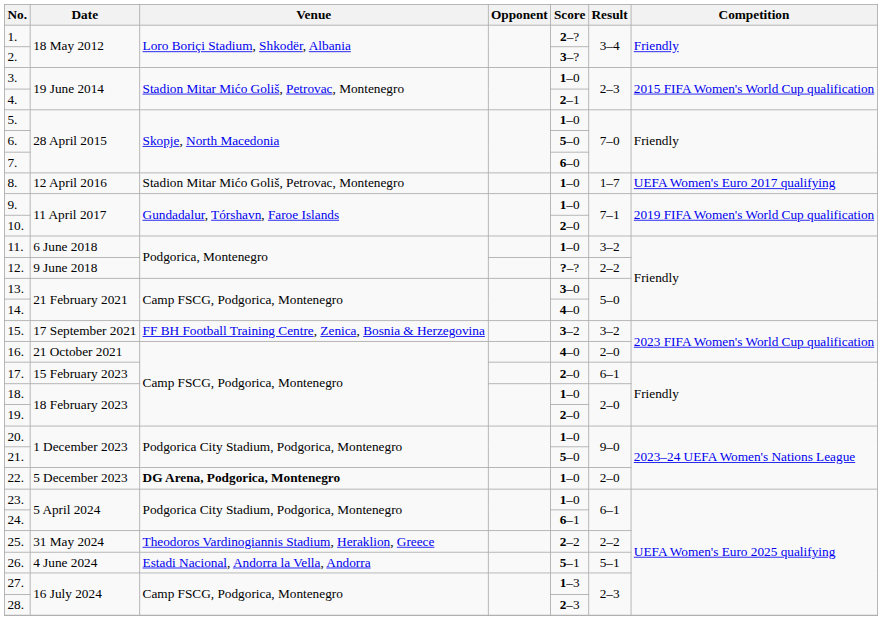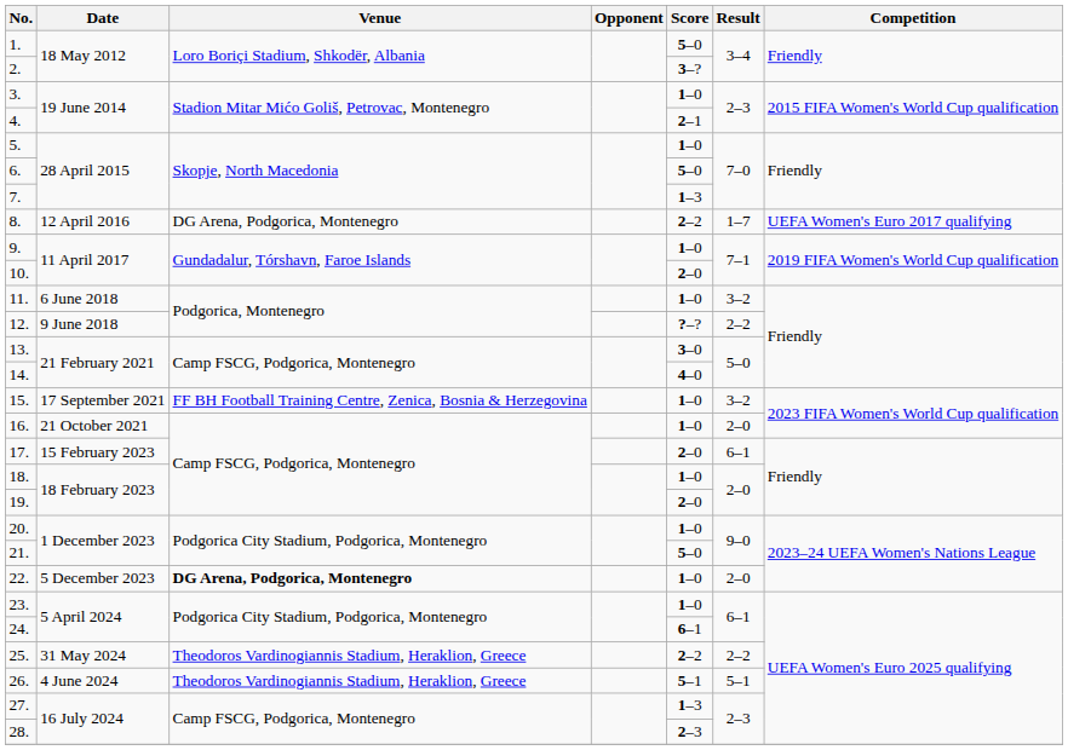 <table class="wikitable">
 <tr>
 <th>No.</th>
 <th>Date</th>
 <th>Venue</th>
 <th>Opponent</th>
 <th>Score</th>
 <th>Result</th>
 <th>Competition</th>
 </tr>
 <tr>
 <td>1.</td>
 <td rowspan=2>18 May 2012</td>
 <td rowspan=2><a href='#'>Loro Boriçi Stadium</a>, <a href='#'>Shkodër</a>, <a href='#'>Albania</a></td>
 <td rowspan=2></td>
-<td align=center><strong>2</strong>–?</td>
+<td align=center><strong>5</strong>–0</td>
 <td rowspan=2 align=center>3–4</td>
 <td rowspan=2><a href='#'>Friendly</a></td>
 </tr>
 <tr>
 <td>2.</td>
 <td align=center><strong>3</strong>–?</td>
 </tr>
 <tr>
 <td>3.</td>
 <td rowspan=2>19 June 2014</td>
 <td rowspan=2><a href='#'>Stadion Mitar Mićo Goliš</a>, <a href='#'>Petrovac</a>, Montenegro</td>
 <td rowspan=2></td>
 <td align=center><strong>1</strong>–0</td>
 <td rowspan=2 align=center>2–3</td>
 <td rowspan=2><a href='#'>2015 FIFA Women's World Cup qualification</a></td>
 </tr>
 <tr>
 <td>4.</td>
 <td align=center><strong>2</strong>–1</td>
 </tr>
 <tr>
 <td>5.</td>
 <td rowspan=3>28 April 2015</td>
 <td rowspan=3><a href='#'>Skopje</a>, <a href='#'>North Macedonia</a></td>
 <td rowspan=3></td>
 <td align=center><strong>1</strong>–0</td>
 <td rowspan=3 align=center>7–0</td>
 <td rowspan=3>Friendly</td>
 </tr>
 <tr>
 <td>6.</td>
 <td align=center><strong>5</strong>–0</td>
 </tr>
 <tr>
 <td>7.</td>
-<td align=center><strong>6</strong>–0</td>
+<td align=center><strong>1</strong>–3</td>
 </tr>
 <tr>
 <td>8.</td>
 <td>12 April 2016</td>
-<td>Stadion Mitar Mićo Goliš, Petrovac, Montenegro</td>
+<td>DG Arena, Podgorica, Montenegro</td>
 <td></td>
-<td align=center><strong>1</strong>–0</td>
+<td align=center><strong>2</strong>–2</td>
 <td align=center>1–7</td>
 <td><a href='#'>UEFA Women's Euro 2017 qualifying</a></td>
 </tr>
 <tr>
 <td>9.</td>
 <td rowspan=2>11 April 2017</td>
 <td rowspan=2><a href='#'>Gundadalur</a>, <a href='#'>Tórshavn</a>, <a href='#'>Faroe Islands</a></td>
 <td rowspan=2></td>
 <td align=center><strong>1</strong>–0</td>
 <td rowspan=2 align=center>7–1</td>
 <td rowspan=2><a href='#'>2019 FIFA Women's World Cup qualification</a></td>
 </tr>
 <tr>
 <td>10.</td>
 <td align=center><strong>2</strong>–0</td>
 </tr>
 <tr>
 <td>11.</td>
 <td>6 June 2018</td>
 <td rowspan=2>Podgorica, Montenegro</td>
 <td></td>
 <td align=center><strong>1</strong>–0</td>
 <td align=center>3–2</td>
 <td rowspan=4>Friendly</td>
 </tr>
 <tr>
 <td>12.</td>
 <td>9 June 2018</td>
 <td></td>
 <td align=center><strong>?</strong>–?</td>
 <td align=center>2–2</td>
 </tr>
 <tr>
 <td>13.</td>
 <td rowspan=2>21 February 2021</td>
 <td rowspan=2>Camp FSCG, Podgorica, Montenegro</td>
 <td rowspan=2></td>
 <td align=center><strong>3</strong>–0</td>
 <td rowspan=2 align=center>5–0</td>
 </tr>
 <tr>
 <td>14.</td>
 <td align=center><strong>4</strong>–0</td>
 </tr>
 <tr>
 <td>15.</td>
 <td>17 September 2021</td>
 <td><a href='#'>FF BH Football Training Centre</a>, <a href='#'>Zenica</a>, <a href='#'>Bosnia & Herzegovina</a></td>
 <td></td>
-<td align=center><strong>3</strong>–2</td>
+<td align=center><strong>1</strong>–0</td>
 <td align=center>3–2</td>
 <td rowspan=2><a href='#'>2023 FIFA Women's World Cup qualification</a></td>
 </tr>
 <tr>
 <td>16.</td>
 <td>21 October 2021</td>
 <td rowspan=4>Camp FSCG, Podgorica, Montenegro</td>
 <td></td>
-<td align=center><strong>4</strong>–0</td>
+<td align=center><strong>1</strong>–0</td>
 <td align=center>2–0</td>
 </tr>
 <tr>
 <td>17.</td>
 <td>15 February 2023</td>
 <td></td>
 <td align=center><strong>2</strong>–0</td>
 <td align=center>6–1</td>
 <td rowspan=3>Friendly</td>
 </tr>
 <tr>
 <td>18.</td>
 <td rowspan=2>18 February 2023</td>
 <td rowspan=2></td>
 <td align=center><strong>1</strong>–0</td>
 <td rowspan=2 align=center>2–0</td>
 </tr>
 <tr>
 <td>19.</td>
 <td align=center><strong>2</strong>–0</td>
 </tr>
 <tr>
 <td>20.</td>
 <td rowspan=2>1 December 2023</td>
 <td rowspan=2>Podgorica City Stadium, Podgorica, Montenegro</td>
 <td rowspan=2></td>
 <td align=center><strong>1</strong>–0</td>
 <td rowspan=2 align=center>9–0</td>
 <td rowspan=3><a href='#'>2023–24 UEFA Women's Nations League</a></td>
 </tr>
 <tr>
 <td>21.</td>
 <td align=center><strong>5</strong>–0</td>
 </tr>
 <tr>
 <td>22.</td>
 <td>5 December 2023</td>
 <td><strong>DG Arena, Podgorica, Montenegro</strong></td>
 <td></td>
 <td align=center><strong>1</strong>–0</td>
 <td align=center>2–0</td>
 </tr>
 <tr>
 <td>23.</td>
 <td rowspan=2>5 April 2024</td>
 <td rowspan=2>Podgorica City Stadium, Podgorica, Montenegro</td>
 <td rowspan=2></td>
 <td align=center><strong>1</strong>–0</td>
 <td rowspan=2 align=center>6–1</td>
 <td rowspan=6><a href='#'>UEFA Women's Euro 2025 qualifying</a></td>
 </tr>
 <tr>
 <td>24.</td>
 <td align=center><strong>6</strong>–1</td>
 </tr>
 <tr>
 <td>25.</td>
 <td>31 May 2024</td>
 <td><a href='#'>Theodoros Vardinogiannis Stadium</a>, <a href='#'>Heraklion</a>, <a href='#'>Greece</a></td>
 <td></td>
 <td align=center><strong>2</strong>–2</td>
 <td align=center>2–2</td>
 </tr>
 <tr>
 <td>26.</td>
 <td>4 June 2024</td>
-<td><a href='#'>Estadi Nacional</a>, <a href='#'>Andorra la Vella</a>, <a href='#'>Andorra</a></td>
+<td><a href='#'>Theodoros Vardinogiannis Stadium</a>, <a href='#'>Heraklion</a>, <a href='#'>Greece</a></td>
 <td></td>
 <td align=center><strong>5</strong>–1</td>
 <td align=center>5–1</td>
 </tr>
 <tr>
 <td>27.</td>
 <td rowspan=2>16 July 2024</td>
 <td rowspan=2>Camp FSCG, Podgorica, Montenegro</td>
 <td rowspan=2></td>
 <td align=center><strong>1</strong>–3</td>
 <td rowspan=2 align=center>2–3</td>
 </tr>
 <tr>
 <td>28.</td>
 <td align=center><strong>2</strong>–3</td>
 </tr>
 <tr>
 </tr>
 </table>
